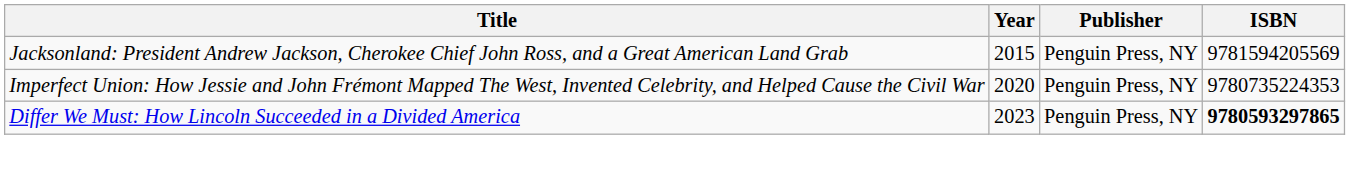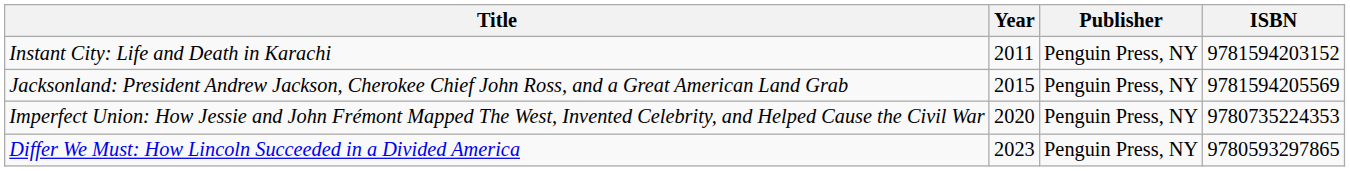 <table class="wikitable sortable">
 <tr>
 <th>Title</th>
 <th>Year</th>
 <th>Publisher</th>
 <th>ISBN</th>
+</tr>
+<tr>
+<td><em>Instant City: Life and Death in Karachi</em></td>
+<td>2011</td>
+<td>Penguin Press, NY</td>
+<td>9781594203152</td>
 </tr>
 <tr>
 <td><em>Jacksonland: President Andrew Jackson, Cherokee Chief John Ross, and a Great American Land Grab</em></td>
 <td>2015</td>
 <td>Penguin Press, NY</td>
 <td>9781594205569</td>
 </tr>
 <tr>
 <td><em>Imperfect Union: How Jessie and John Frémont Mapped The West, Invented Celebrity, and Helped Cause the Civil War</em></td>
 <td>2020</td>
 <td>Penguin Press, NY</td>
 <td>9780735224353</td>
 </tr>
 <tr>
 <td><em><a href='#'>Differ We Must: How Lincoln Succeeded in a Divided America</a></em></td>
 <td>2023</td>
 <td>Penguin Press, NY</td>
-<td><strong>9780593297865</strong></td>
+<td>9780593297865</td>
 </tr>
 </table>
